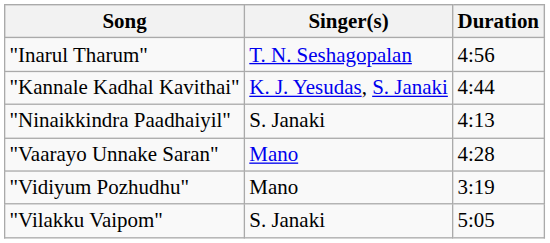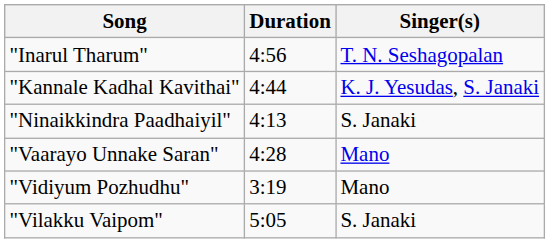 <table class="wikitable">
 <tr style="background:#ccc; text-align:center;">
 <th>Song</th>
+<th>Duration</th>
 <th>Singer(s)</th>
-<th>Duration</th>
 </tr>
 <tr>
 <td>"Inarul Tharum"</td>
+<td>4:56</td>
 <td><a href='#'>T. N. Seshagopalan</a></td>
-<td>4:56</td>
 </tr>
 <tr>
 <td>"Kannale Kadhal Kavithai"</td>
+<td>4:44</td>
 <td><a href='#'>K. J. Yesudas</a>, <a href='#'>S. Janaki</a></td>
-<td>4:44</td>
 </tr>
 <tr>
 <td>"Ninaikkindra Paadhaiyil"</td>
+<td>4:13</td>
 <td>S. Janaki</td>
-<td>4:13</td>
 </tr>
 <tr>
 <td>"Vaarayo Unnake Saran"</td>
+<td>4:28</td>
 <td><a href='#'>Mano</a></td>
-<td>4:28</td>
 </tr>
 <tr>
 <td>"Vidiyum Pozhudhu"</td>
+<td>3:19</td>
 <td>Mano</td>
-<td>3:19</td>
 </tr>
 <tr>
 <td>"Vilakku Vaipom"</td>
+<td>5:05</td>
 <td>S. Janaki</td>
-<td>5:05</td>
 </tr>
 </table>
